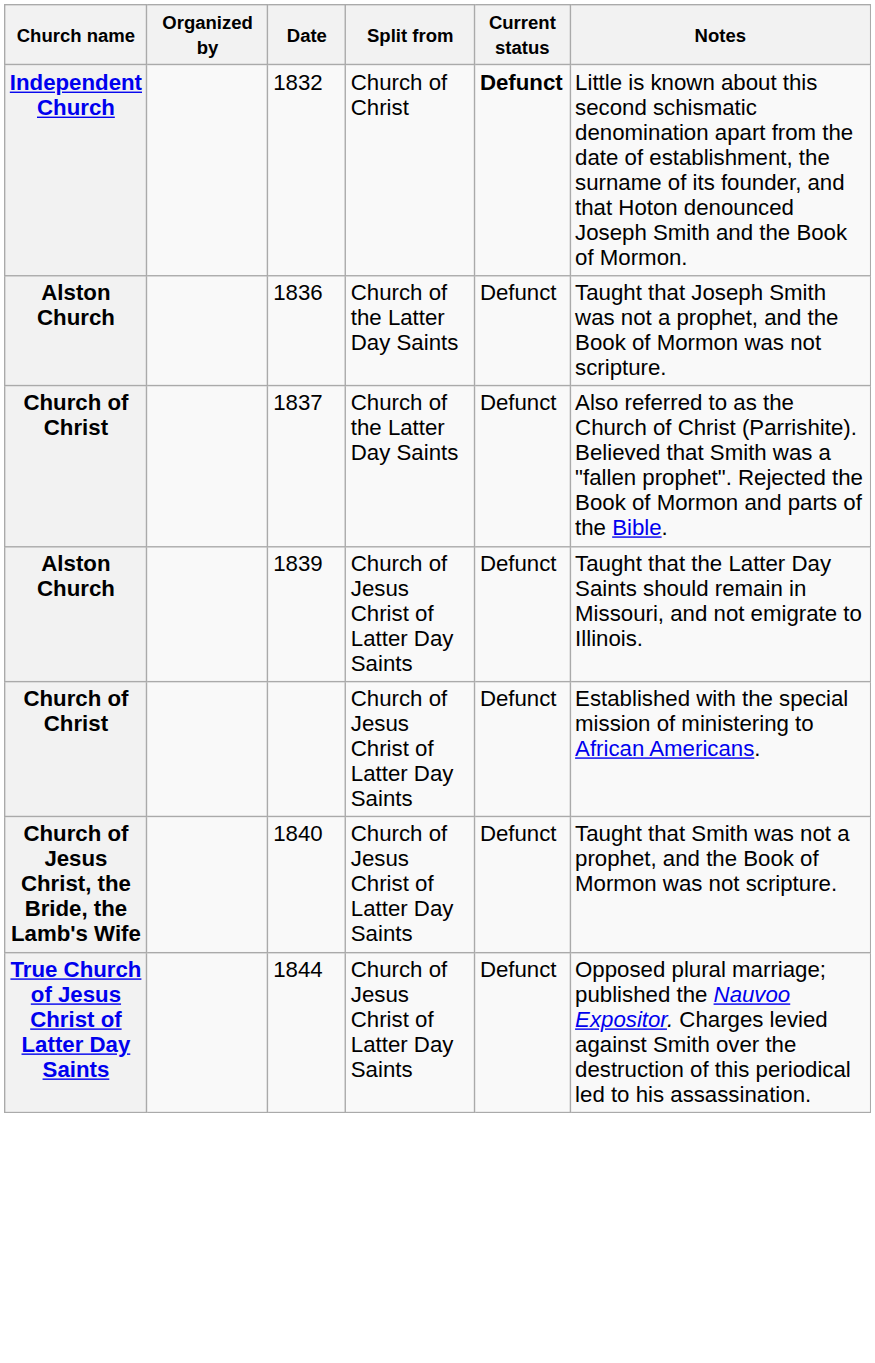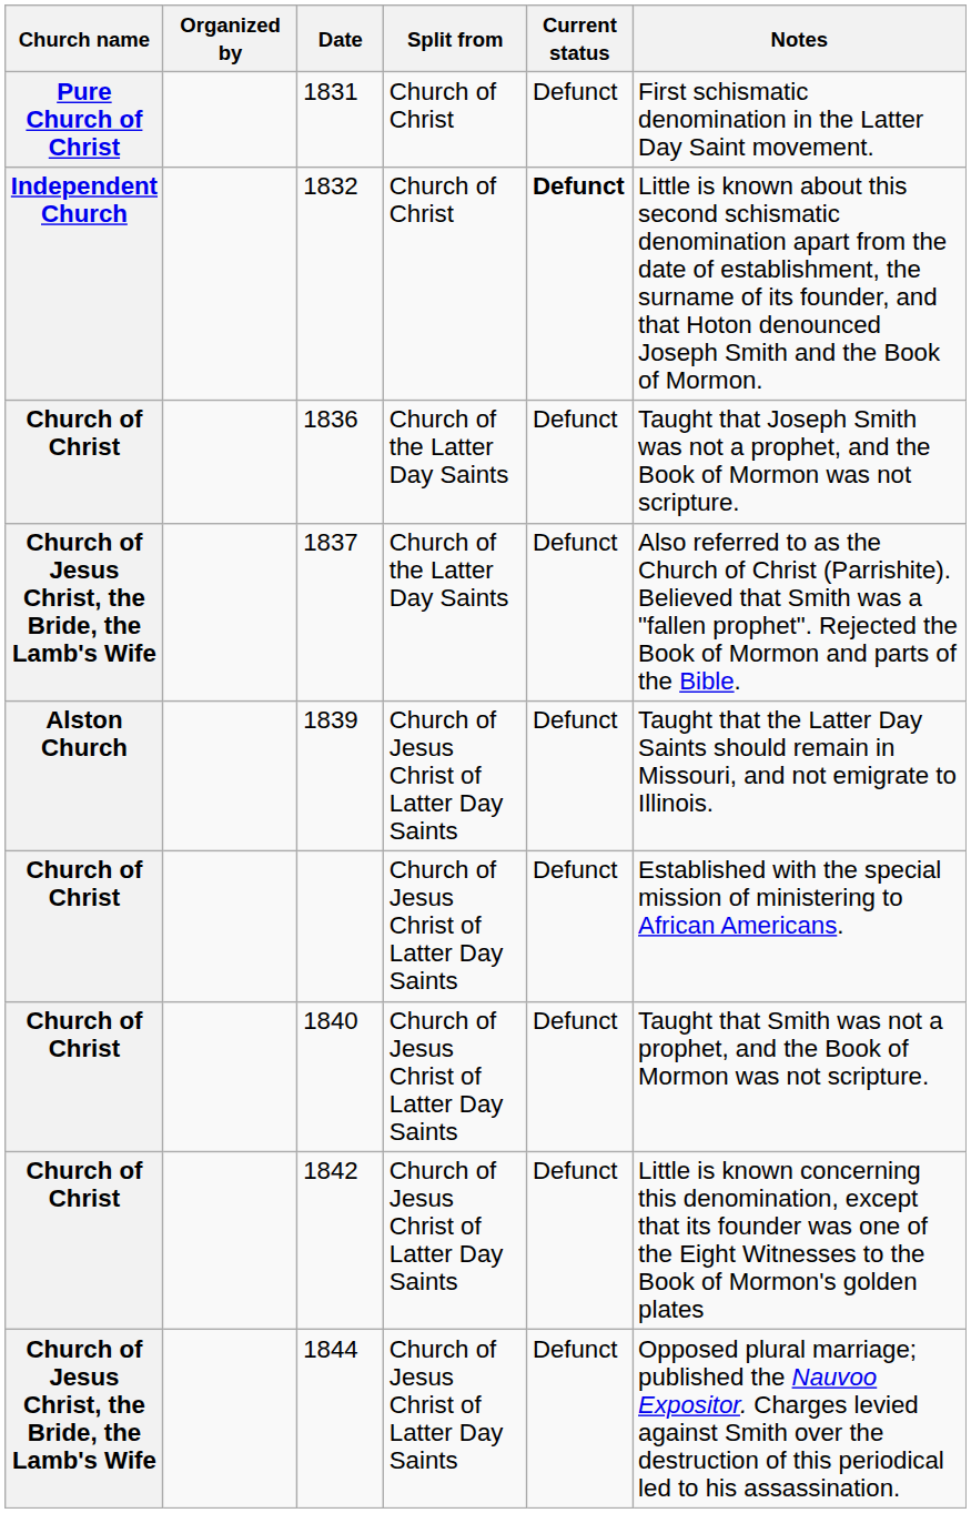 <table class="wikitable sortable" style="width: 100%;">
 <tr>
 <th width="16%"><small>Church name </small></th>
 <th width="14%"><small>Organized by</small></th>
 <th width="9%"><small>Date</small></th>
 <th width="15%" class="unsortable"><small>Split from</small></th>
 <th width="11%" class="unsortable"><small>Current status</small></th>
 <th width="35%" class="unsortable"><small>Notes</small></th>
 </tr>
 <tr valign="top">
+<th><a href='#'>Pure Church of Christ</a></th>
+<td></td>
+<td>1831</td>
+<td>Church of Christ</td>
+<td>Defunct</td>
+<td>First schismatic denomination in the Latter Day Saint movement.</td>
+</tr>
+<tr valign="top">
 <th><a href='#'>Independent Church</a></th>
 <td></td>
 <td>1832</td>
 <td>Church of Christ</td>
 <td><strong>Defunct</strong></td>
 <td>Little is known about this second schismatic denomination apart from the date of establishment, the surname of its founder, and that Hoton denounced Joseph Smith and the Book of Mormon.</td>
 </tr>
 <tr valign="top">
-<th>Alston Church</th>
+<th>Church of Christ</th>
 <td></td>
 <td>1836</td>
 <td>Church of the Latter Day Saints</td>
 <td>Defunct</td>
 <td>Taught that Joseph Smith was not a prophet, and the Book of Mormon was not scripture.</td>
 </tr>
 <tr valign="top">
-<th>Church of Christ</th>
+<th>Church of Jesus Christ, the Bride, the Lamb's Wife</th>
 <td></td>
 <td>1837</td>
 <td>Church of the Latter Day Saints</td>
 <td>Defunct</td>
 <td>Also referred to as the Church of Christ (Parrishite). Believed that Smith was a "fallen prophet". Rejected the Book of Mormon and parts of the <a href='#'>Bible</a>.</td>
 </tr>
 <tr valign="top">
 <th>Alston Church</th>
 <td></td>
 <td>1839</td>
 <td>Church of Jesus Christ of Latter Day Saints</td>
 <td>Defunct</td>
 <td>Taught that the Latter Day Saints should remain in Missouri, and not emigrate to Illinois.</td>
 </tr>
 <tr valign="top">
 <th>Church of Christ</th>
 <td></td>
 <td></td>
 <td>Church of Jesus Christ of Latter Day Saints</td>
 <td>Defunct</td>
 <td>Established with the special mission of ministering to <a href='#'>African Americans</a>.</td>
 </tr>
 <tr valign="top">
-<th>Church of Jesus Christ, the Bride, the Lamb's Wife</th>
+<th>Church of Christ</th>
 <td></td>
 <td>1840</td>
 <td>Church of Jesus Christ of Latter Day Saints</td>
 <td>Defunct</td>
 <td>Taught that Smith was not a prophet, and the Book of Mormon was not scripture.</td>
 </tr>
 <tr valign="top">
-<th><a href='#'>True Church of Jesus Christ of Latter Day Saints</a></th>
+<th>Church of Christ</th>
+<td></td>
+<td>1842</td>
+<td>Church of Jesus Christ of Latter Day Saints</td>
+<td>Defunct</td>
+<td>Little is known concerning this denomination, except that its founder was one of the Eight Witnesses to the Book of Mormon's golden plates</td>
+</tr>
+<tr valign="top">
+<th>Church of Jesus Christ, the Bride, the Lamb's Wife</th>
 <td></td>
 <td>1844</td>
 <td>Church of Jesus Christ of Latter Day Saints</td>
 <td>Defunct</td>
 <td>Opposed plural marriage; published the <em><a href='#'>Nauvoo Expositor</a>.</em> Charges levied against Smith over the destruction of this periodical led to his assassination.</td>
 </tr>
 </table>
